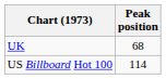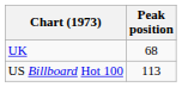 <table class="wikitable">
 <tr>
 <th>Chart (1973)</th>
 <th>Peak<br>position</th>
 </tr>
 <tr>
 <td><a href='#'>UK</a></td>
 <td style="text-align:center;">68</td>
 </tr>
 <tr>
 <td>US <em><a href='#'>Billboard</a></em> <a href='#'>Hot 100</a></td>
-<td style="text-align:center;">114</td>
+<td style="text-align:center;">113</td>
 </tr>
 </table>
